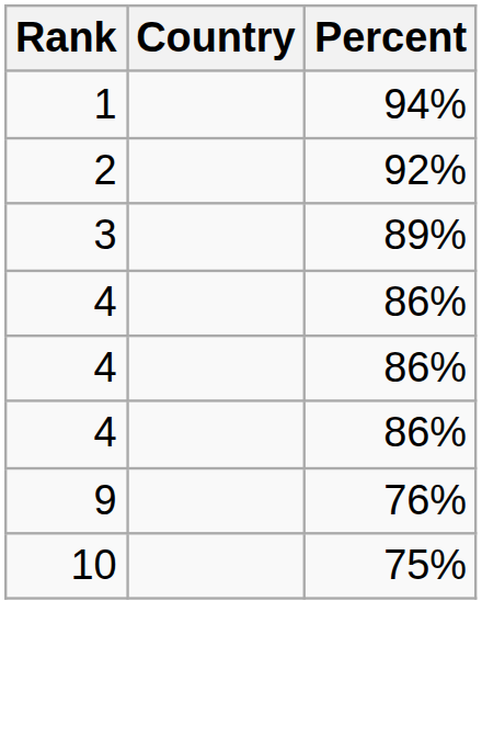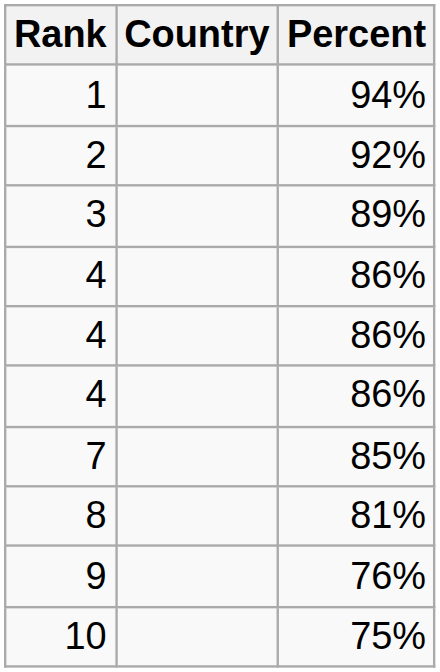 <table class="wikitable" style="text-align:right;">
 <tr>
 <th>Rank</th>
 <th>Country</th>
 <th>Percent</th>
 </tr>
 <tr>
 <td>1</td>
 <td align="left"></td>
 <td>94%</td>
 </tr>
 <tr>
 <td>2</td>
 <td align="left"></td>
 <td>92%</td>
 </tr>
 <tr>
 <td>3</td>
 <td align="left"></td>
 <td>89%</td>
 </tr>
 <tr>
 <td>4</td>
 <td align="left"></td>
 <td>86%</td>
 </tr>
 <tr>
 <td>4</td>
 <td align="left"></td>
 <td>86%</td>
 </tr>
 <tr>
 <td>4</td>
 <td align="left"></td>
 <td>86%</td>
 </tr>
 <tr>
+<td>7</td>
+<td align="left"></td>
+<td>85%</td>
+</tr>
+<tr>
+<td>8</td>
+<td align="left"></td>
+<td>81%</td>
+</tr>
+<tr>
 <td>9</td>
 <td align="left"></td>
 <td>76%</td>
 </tr>
 <tr>
 <td>10</td>
 <td align="left"></td>
 <td>75%</td>
 </tr>
 </table>
